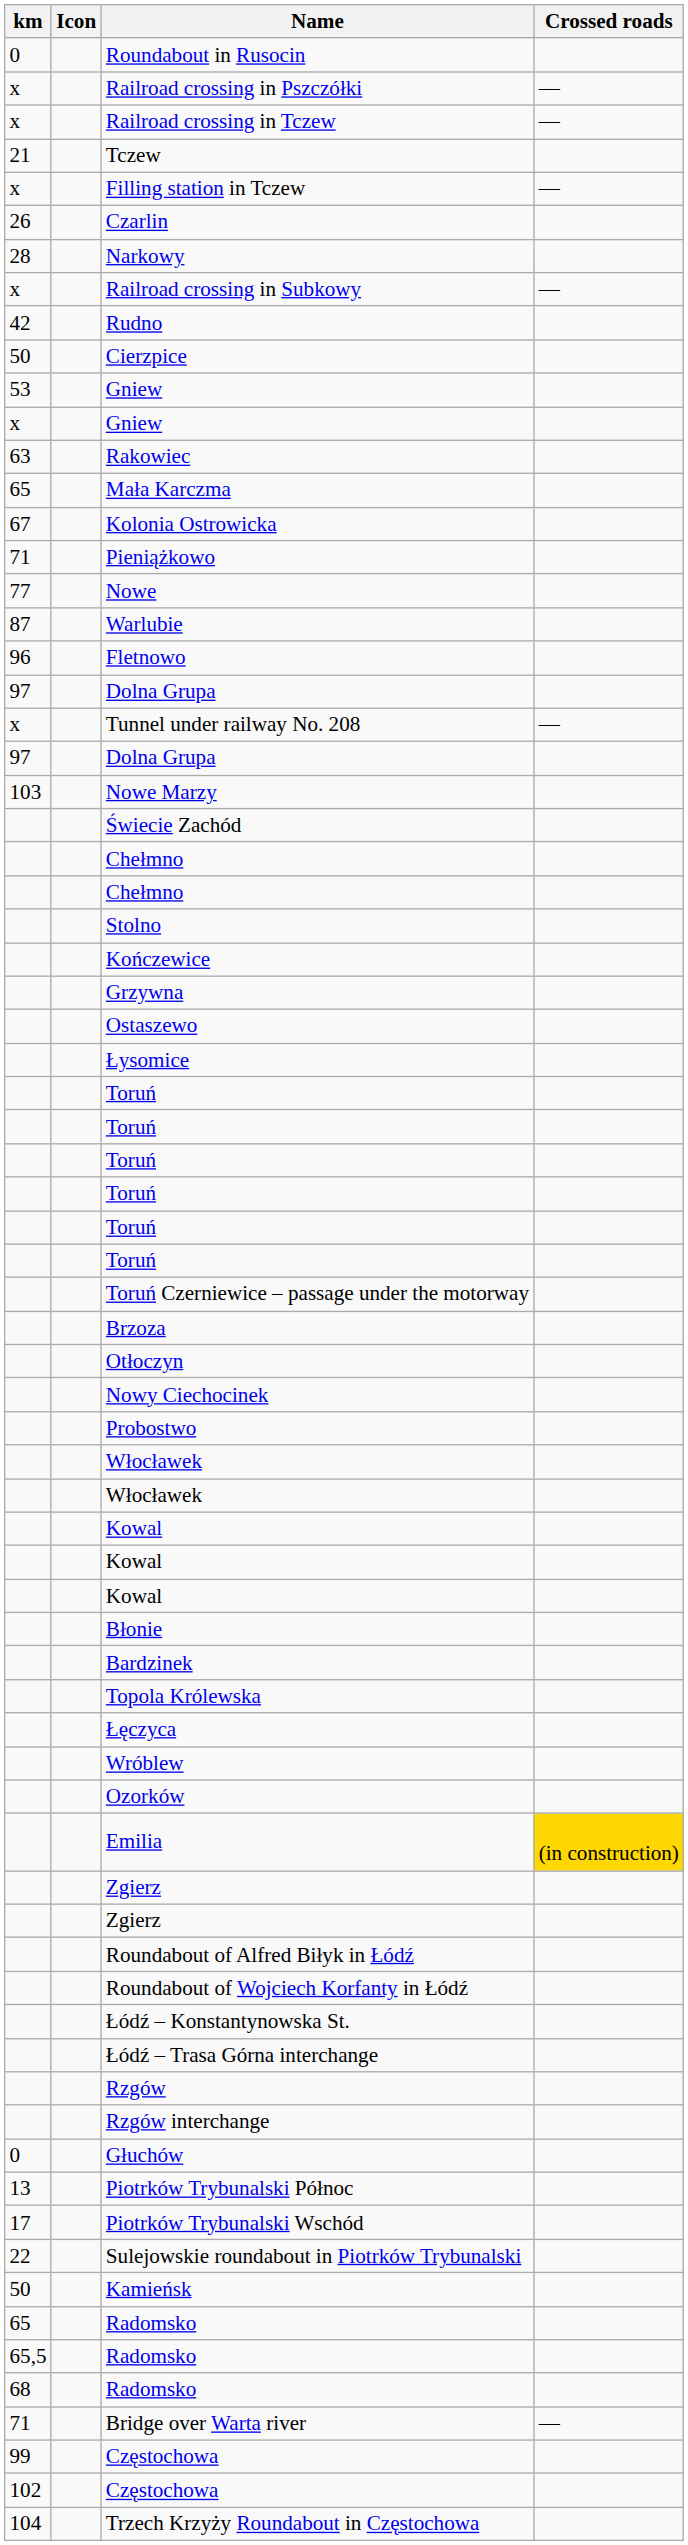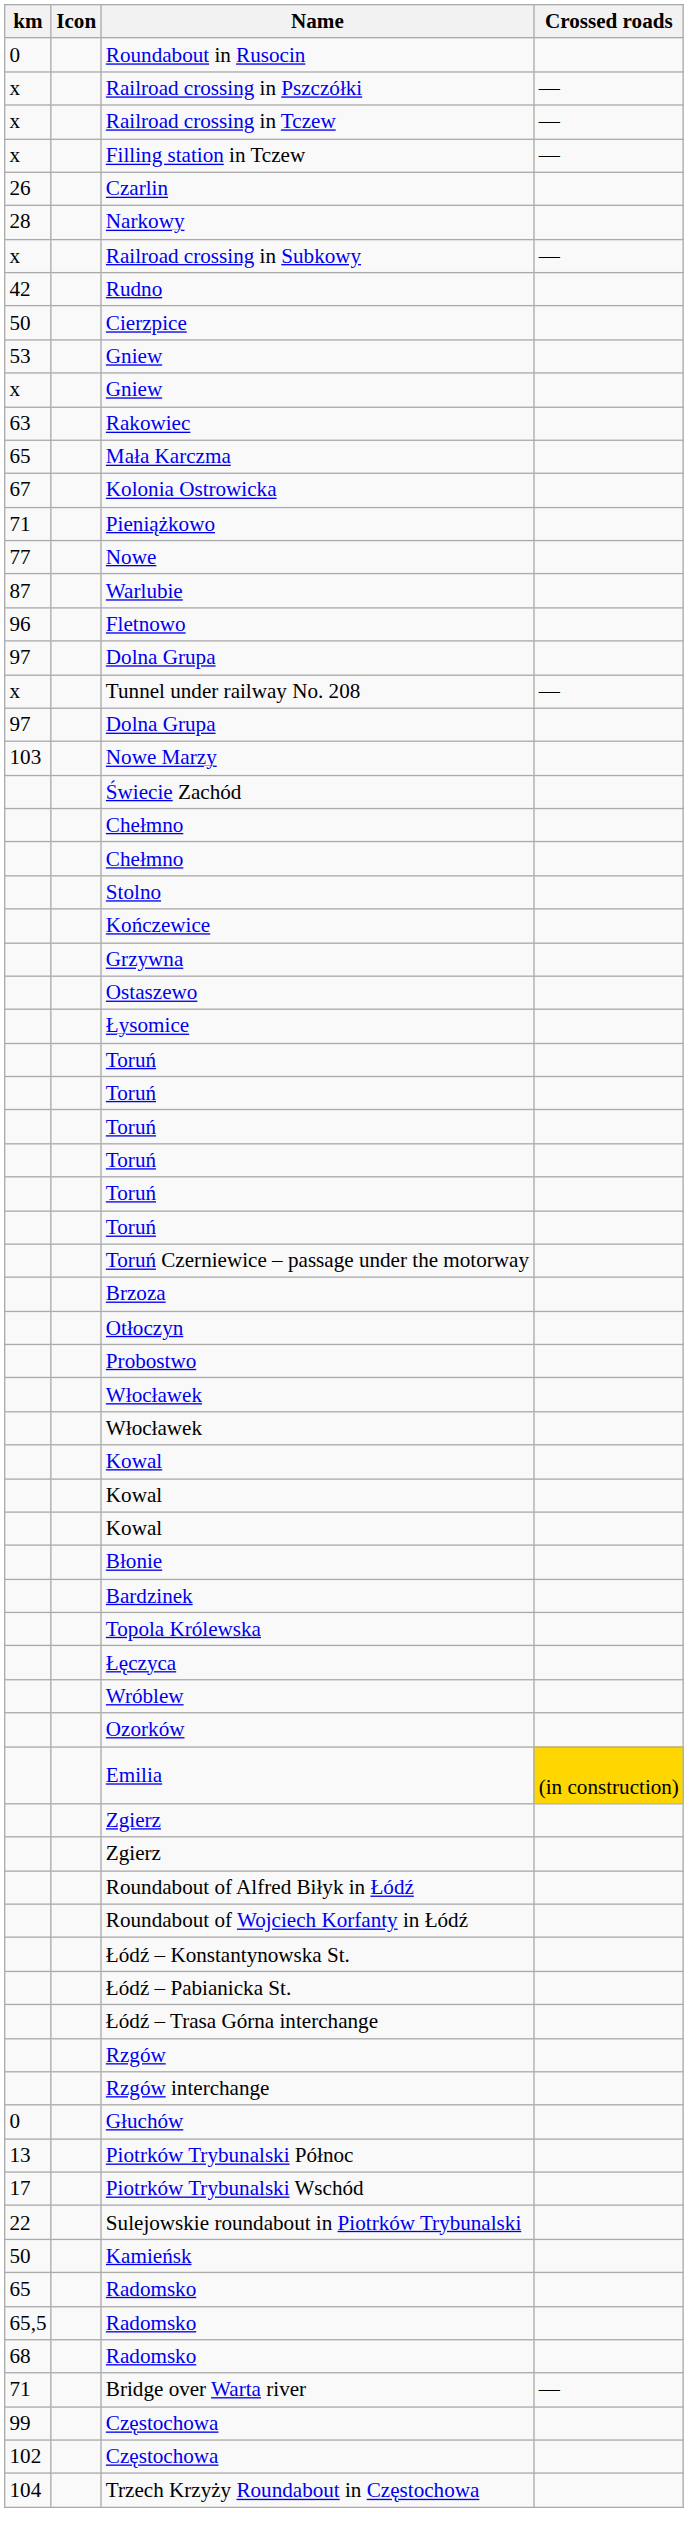 <table class=wikitable>
 <tr>
 <th>km</th>
 <th>Icon</th>
 <th>Name</th>
 <th>Crossed roads</th>
 </tr>
 <tr>
 <td>0</td>
 <td></td>
 <td><a href='#'>Roundabout</a> in <a href='#'>Rusocin</a></td>
 <td>  <br> </td>
 </tr>
 <tr>
 <td>x</td>
 <td></td>
 <td><a href='#'>Railroad crossing</a> in <a href='#'>Pszczółki</a></td>
 <td>—</td>
 </tr>
 <tr>
 <td>x</td>
 <td></td>
 <td><a href='#'>Railroad crossing</a> in <a href='#'>Tczew</a></td>
 <td>—</td>
-</tr>
-<tr>
-<td>21</td>
-<td></td>
-<td>Tczew</td>
-<td></td>
 </tr>
 <tr>
 <td>x</td>
 <td></td>
 <td><a href='#'>Filling station</a> in Tczew</td>
 <td>—</td>
 </tr>
 <tr>
 <td>26</td>
 <td></td>
 <td><a href='#'>Czarlin</a></td>
 <td></td>
 </tr>
 <tr>
 <td>28</td>
 <td></td>
 <td><a href='#'>Narkowy</a></td>
 <td></td>
 </tr>
 <tr>
 <td>x</td>
 <td></td>
 <td><a href='#'>Railroad crossing</a> in <a href='#'>Subkowy</a></td>
 <td>—</td>
 </tr>
 <tr>
 <td>42</td>
 <td></td>
 <td><a href='#'>Rudno</a></td>
 <td></td>
 </tr>
 <tr>
 <td>50</td>
 <td></td>
 <td><a href='#'>Cierzpice</a></td>
 <td></td>
 </tr>
 <tr>
 <td>53</td>
 <td></td>
 <td><a href='#'>Gniew</a></td>
 <td></td>
 </tr>
 <tr>
 <td>x</td>
 <td></td>
 <td><a href='#'>Gniew</a></td>
 <td></td>
 </tr>
 <tr>
 <td>63</td>
 <td></td>
 <td><a href='#'>Rakowiec</a></td>
 <td></td>
 </tr>
 <tr>
 <td>65</td>
 <td></td>
 <td><a href='#'>Mała Karczma</a></td>
 <td></td>
 </tr>
 <tr>
 <td>67</td>
 <td></td>
 <td><a href='#'>Kolonia Ostrowicka</a></td>
 <td></td>
 </tr>
 <tr>
 <td>71</td>
 <td></td>
 <td><a href='#'>Pieniążkowo</a></td>
 <td></td>
 </tr>
 <tr>
 <td>77</td>
 <td></td>
 <td><a href='#'>Nowe</a></td>
 <td></td>
 </tr>
 <tr>
 <td>87</td>
 <td></td>
 <td><a href='#'>Warlubie</a></td>
 <td> </td>
 </tr>
 <tr>
 <td>96</td>
 <td></td>
 <td><a href='#'>Fletnowo</a></td>
 <td></td>
 </tr>
 <tr>
 <td>97</td>
 <td> </td>
 <td><a href='#'>Dolna Grupa</a></td>
 <td></td>
 </tr>
 <tr>
 <td>x</td>
 <td></td>
 <td>Tunnel under railway No. 208</td>
 <td>—</td>
 </tr>
 <tr>
 <td>97</td>
 <td></td>
 <td><a href='#'>Dolna Grupa</a></td>
 <td></td>
 </tr>
 <tr>
 <td>103</td>
 <td></td>
 <td><a href='#'>Nowe Marzy</a></td>
 <td>  <br>  </td>
 </tr>
 <tr>
 <td></td>
 <td></td>
 <td><a href='#'>Świecie</a> Zachód</td>
 <td>  <br></td>
 </tr>
 <tr>
 <td></td>
 <td></td>
 <td><a href='#'>Chełmno</a></td>
 <td></td>
 </tr>
 <tr>
 <td></td>
 <td></td>
 <td><a href='#'>Chełmno</a></td>
 <td></td>
 </tr>
 <tr>
 <td></td>
 <td></td>
 <td><a href='#'>Stolno</a></td>
 <td> </td>
 </tr>
 <tr>
 <td></td>
 <td></td>
 <td><a href='#'>Kończewice</a></td>
 <td></td>
 </tr>
 <tr>
 <td></td>
 <td></td>
 <td><a href='#'>Grzywna</a></td>
 <td></td>
 </tr>
 <tr>
 <td></td>
 <td></td>
 <td><a href='#'>Ostaszewo</a></td>
 <td></td>
 </tr>
 <tr>
 <td></td>
 <td></td>
 <td><a href='#'>Łysomice</a></td>
 <td></td>
 </tr>
 <tr>
 <td></td>
 <td></td>
 <td><a href='#'>Toruń</a></td>
 <td> </td>
 </tr>
 <tr>
 <td></td>
 <td></td>
 <td><a href='#'>Toruń</a></td>
 <td></td>
 </tr>
 <tr>
 <td></td>
 <td></td>
 <td><a href='#'>Toruń</a></td>
 <td></td>
 </tr>
 <tr>
 <td></td>
 <td></td>
 <td><a href='#'>Toruń</a></td>
 <td></td>
 </tr>
 <tr>
 <td></td>
 <td></td>
 <td><a href='#'>Toruń</a></td>
 <td></td>
 </tr>
 <tr>
 <td></td>
 <td></td>
 <td><a href='#'>Toruń</a></td>
 <td></td>
 </tr>
 <tr>
 <td></td>
 <td></td>
 <td><a href='#'>Toruń</a> Czerniewice – passage under the motorway</td>
 <td>  <br> </td>
 </tr>
 <tr>
 <td></td>
 <td></td>
 <td><a href='#'>Brzoza</a></td>
 <td></td>
 </tr>
 <tr>
 <td></td>
 <td></td>
 <td><a href='#'>Otłoczyn</a></td>
 <td></td>
 </tr>
 <tr>
 <td></td>
 <td></td>
-<td><a href='#'>Nowy Ciechocinek</a></td>
-<td>  </td>
-</tr>
-<tr>
-<td></td>
-<td></td>
 <td><a href='#'>Probostwo</a></td>
 <td></td>
 </tr>
 <tr>
 <td></td>
 <td></td>
 <td><a href='#'>Włocławek</a></td>
 <td></td>
 </tr>
 <tr>
 <td></td>
 <td></td>
 <td>Włocławek</td>
 <td></td>
 </tr>
 <tr>
 <td></td>
 <td></td>
 <td><a href='#'>Kowal</a></td>
 <td></td>
 </tr>
 <tr>
 <td></td>
 <td></td>
 <td>Kowal</td>
 <td></td>
 </tr>
 <tr>
 <td></td>
 <td></td>
 <td>Kowal</td>
 <td>  </td>
 </tr>
 <tr>
 <td></td>
 <td></td>
 <td><a href='#'>Błonie</a></td>
 <td></td>
 </tr>
 <tr>
 <td></td>
 <td></td>
 <td><a href='#'>Bardzinek</a></td>
 <td></td>
 </tr>
 <tr>
 <td></td>
 <td></td>
 <td><a href='#'>Topola Królewska</a></td>
 <td></td>
 </tr>
 <tr>
 <td></td>
 <td></td>
 <td><a href='#'>Łęczyca</a></td>
 <td></td>
 </tr>
 <tr>
 <td></td>
 <td></td>
 <td><a href='#'>Wróblew</a></td>
 <td></td>
 </tr>
 <tr>
 <td></td>
 <td></td>
 <td><a href='#'>Ozorków</a></td>
 <td></td>
 </tr>
 <tr>
 <td></td>
 <td></td>
 <td><a href='#'>Emilia</a></td>
 <td style="background: gold;">  <br>  (in construction)</td>
 </tr>
 <tr>
 <td></td>
 <td></td>
 <td><a href='#'>Zgierz</a></td>
 <td></td>
 </tr>
 <tr>
 <td></td>
 <td></td>
 <td>Zgierz</td>
 <td></td>
 </tr>
 <tr>
 <td></td>
 <td> </td>
 <td>Roundabout of Alfred Biłyk in <a href='#'>Łódź</a></td>
 <td></td>
 </tr>
 <tr>
 <td></td>
 <td> </td>
 <td>Roundabout of <a href='#'>Wojciech Korfanty</a> in Łódź</td>
 <td></td>
 </tr>
 <tr>
 <td></td>
 <td> </td>
 <td>Łódź – Konstantynowska St.</td>
 <td></td>
 </tr>
 <tr>
 <td></td>
 <td> </td>
+<td>Łódź – Pabianicka St.</td>
+<td></td>
+</tr>
+<tr>
+<td></td>
+<td> </td>
 <td>Łódź – Trasa Górna interchange</td>
 <td></td>
 </tr>
 <tr>
 <td></td>
 <td> </td>
 <td><a href='#'>Rzgów</a></td>
 <td> </td>
 </tr>
 <tr>
 <td></td>
 <td></td>
 <td><a href='#'>Rzgów</a> interchange</td>
 <td>  <br></td>
 </tr>
 <tr>
 <td>0</td>
 <td></td>
 <td><a href='#'>Głuchów</a></td>
 <td>  </td>
 </tr>
 <tr>
 <td>13</td>
 <td></td>
 <td><a href='#'>Piotrków Trybunalski</a> Północ</td>
 <td>  <br></td>
 </tr>
 <tr>
 <td>17</td>
 <td></td>
 <td><a href='#'>Piotrków Trybunalski</a> Wschód</td>
 <td>  <br></td>
 </tr>
 <tr>
 <td>22</td>
 <td></td>
 <td>Sulejowskie roundabout in <a href='#'>Piotrków Trybunalski</a></td>
 <td> </td>
 </tr>
 <tr>
 <td>50</td>
 <td></td>
 <td><a href='#'>Kamieńsk</a></td>
 <td></td>
 </tr>
 <tr>
 <td>65</td>
 <td></td>
 <td><a href='#'>Radomsko</a></td>
 <td></td>
 </tr>
 <tr>
 <td>65,5</td>
 <td></td>
 <td><a href='#'>Radomsko</a></td>
 <td></td>
 </tr>
 <tr>
 <td>68</td>
 <td></td>
 <td><a href='#'>Radomsko</a></td>
 <td></td>
 </tr>
 <tr>
 <td>71</td>
 <td> </td>
 <td>Bridge over <a href='#'>Warta</a> river</td>
 <td>—</td>
 </tr>
 <tr>
 <td>99</td>
 <td></td>
 <td><a href='#'>Częstochowa</a></td>
 <td></td>
 </tr>
 <tr>
 <td>102</td>
 <td></td>
 <td><a href='#'>Częstochowa</a></td>
 <td> </td>
 </tr>
 <tr>
 <td>104</td>
 <td></td>
 <td>Trzech Krzyży <a href='#'>Roundabout</a> in <a href='#'>Częstochowa</a></td>
 <td></td>
 </tr>
 </table>
